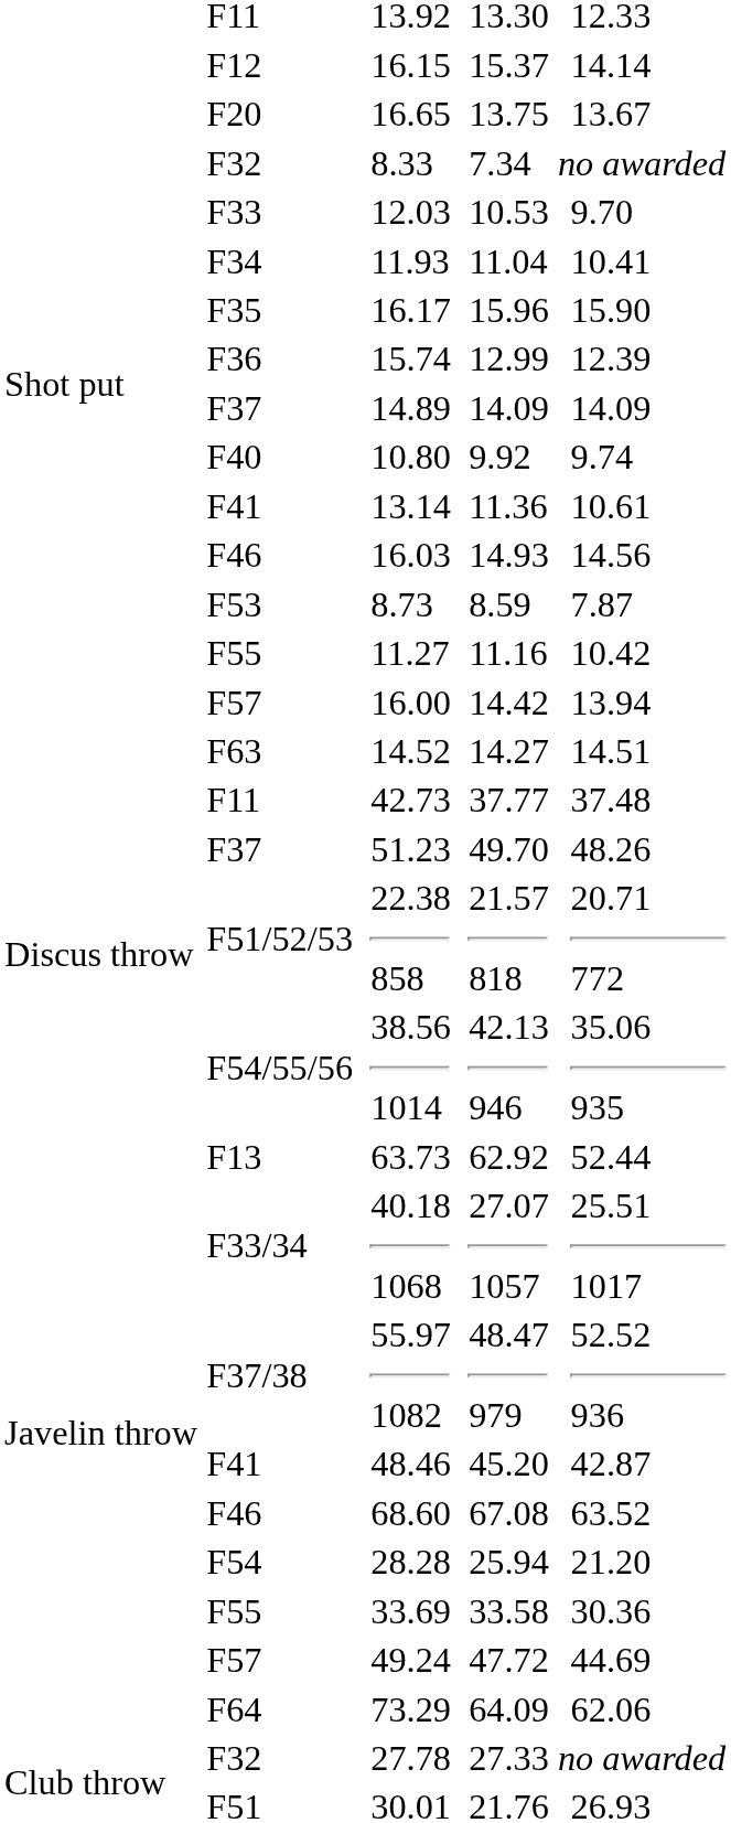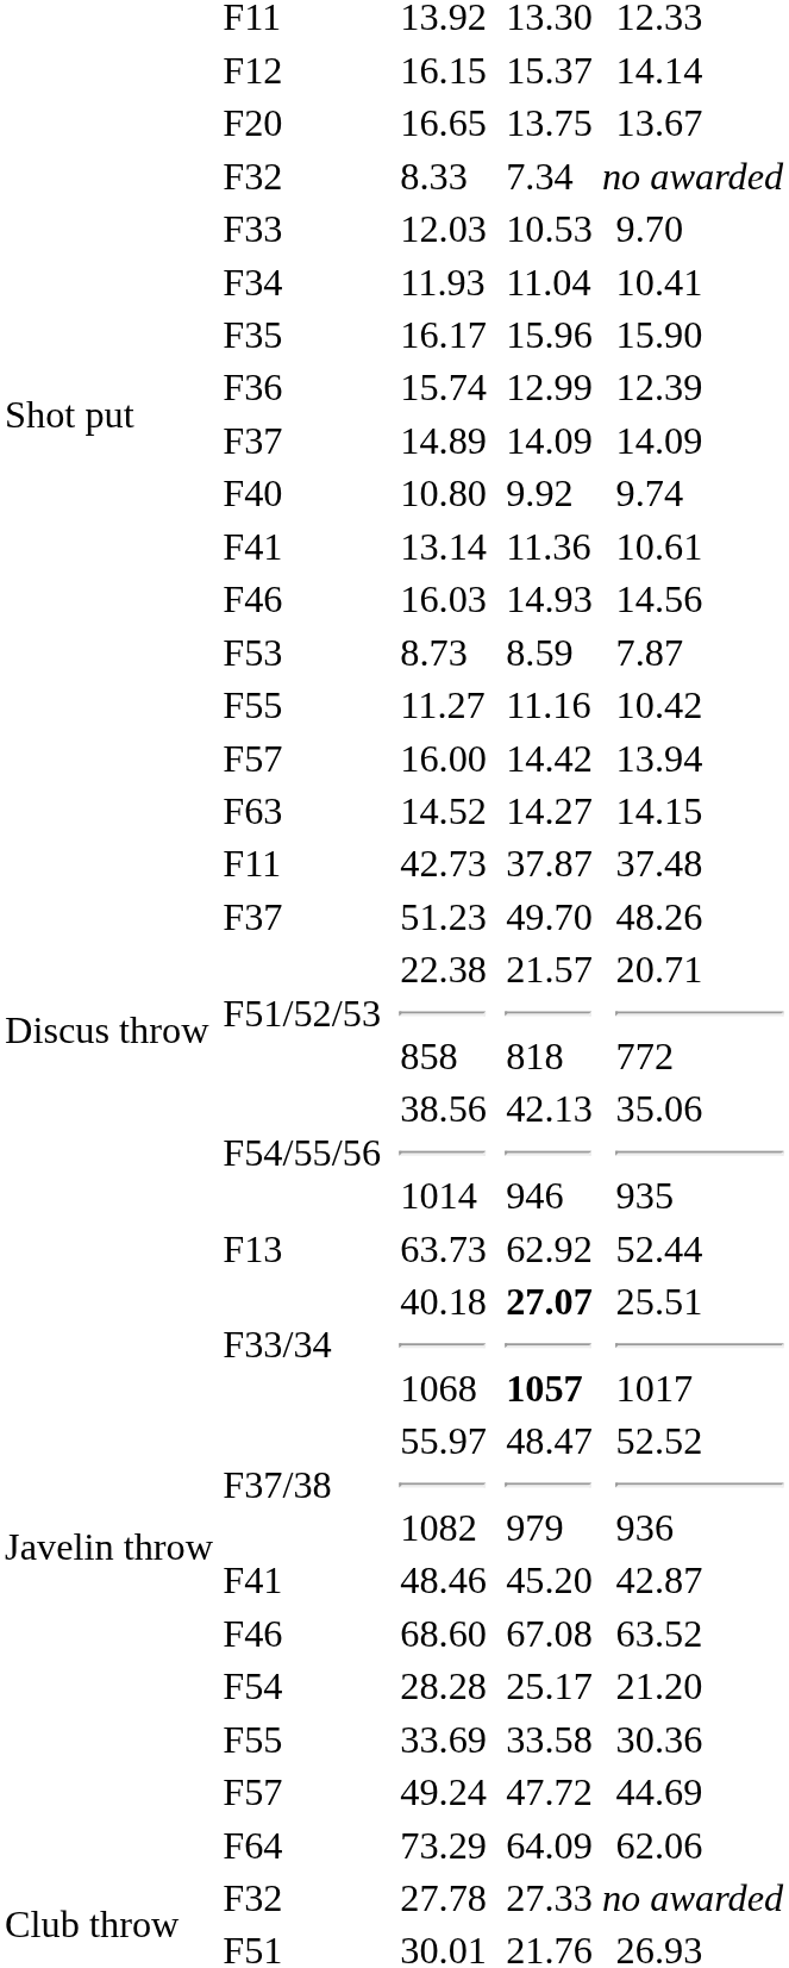 <table>
 <tr>
 <td rowspan="16">Shot put</td>
 <td>F11</td>
 <td></td>
 <td>13.92 </td>
 <td></td>
 <td>13.30</td>
 <td></td>
 <td>12.33 </td>
 </tr>
 <tr>
 <td>F12</td>
 <td></td>
 <td>16.15 </td>
 <td></td>
 <td>15.37</td>
 <td></td>
 <td>14.14</td>
 </tr>
 <tr>
 <td>F20</td>
 <td></td>
 <td>16.65</td>
 <td></td>
 <td>13.75 </td>
 <td></td>
 <td>13.67 </td>
 </tr>
 <tr>
 <td>F32</td>
 <td></td>
 <td>8.33 </td>
 <td></td>
 <td>7.34</td>
 <td align="center" colspan="2"><em>no awarded</em></td>
 </tr>
 <tr>
 <td>F33</td>
 <td></td>
 <td>12.03 </td>
 <td></td>
 <td>10.53</td>
 <td></td>
 <td>9.70</td>
 </tr>
 <tr>
 <td>F34</td>
 <td></td>
 <td>11.93</td>
 <td></td>
 <td>11.04</td>
 <td></td>
 <td>10.41</td>
 </tr>
 <tr>
 <td>F35</td>
 <td></td>
 <td>16.17 </td>
 <td></td>
 <td>15.96 </td>
 <td></td>
 <td>15.90</td>
 </tr>
 <tr>
 <td>F36</td>
 <td></td>
 <td>15.74 </td>
 <td></td>
 <td>12.99</td>
 <td></td>
 <td>12.39</td>
 </tr>
 <tr>
 <td>F37</td>
 <td></td>
 <td>14.89 </td>
 <td></td>
 <td>14.09</td>
 <td></td>
 <td>14.09 </td>
 </tr>
 <tr>
 <td>F40</td>
 <td></td>
 <td>10.80</td>
 <td></td>
 <td>9.92 </td>
 <td></td>
 <td>9.74 </td>
 </tr>
 <tr>
 <td>F41</td>
 <td></td>
 <td>13.14 </td>
 <td></td>
 <td>11.36 </td>
 <td></td>
 <td>10.61</td>
 </tr>
 <tr>
 <td>F46</td>
 <td></td>
 <td>16.03 </td>
 <td></td>
 <td>14.93 </td>
 <td></td>
 <td>14.56 </td>
 </tr>
 <tr>
 <td>F53</td>
 <td></td>
 <td>8.73 </td>
 <td></td>
 <td>8.59 </td>
 <td></td>
 <td>7.87 </td>
 </tr>
 <tr>
 <td>F55</td>
 <td></td>
 <td>11.27</td>
 <td></td>
 <td>11.16</td>
 <td></td>
 <td>10.42</td>
 </tr>
 <tr>
 <td>F57</td>
 <td></td>
 <td>16.00 </td>
 <td></td>
 <td>14.42</td>
 <td></td>
 <td>13.94 </td>
 </tr>
 <tr>
 <td>F63</td>
 <td></td>
 <td>14.52 </td>
 <td></td>
 <td>14.27</td>
 <td></td>
-<td>14.51 </td>
+<td>14.15 </td>
 </tr>
 <tr>
 <td rowspan="4">Discus throw</td>
 <td>F11</td>
 <td></td>
 <td>42.73 </td>
 <td></td>
-<td>37.77 </td>
+<td>37.87 </td>
 <td></td>
 <td>37.48</td>
 </tr>
 <tr>
 <td>F37</td>
 <td></td>
 <td>51.23</td>
 <td></td>
 <td>49.70</td>
 <td></td>
 <td>48.26</td>
 </tr>
 <tr>
 <td>F51/52/53</td>
 <td></td>
 <td>22.38<hr>858</td>
 <td></td>
 <td>21.57<hr>818</td>
 <td></td>
 <td>20.71 <hr>772</td>
 </tr>
 <tr>
 <td>F54/55/56</td>
 <td></td>
 <td>38.56 <hr>1014</td>
 <td></td>
 <td>42.13<hr>946</td>
 <td></td>
 <td>35.06<hr>935</td>
 </tr>
 <tr>
 <td rowspan="9">Javelin throw</td>
 <td>F13</td>
 <td></td>
 <td>63.73</td>
 <td></td>
 <td>62.92</td>
 <td></td>
 <td>52.44</td>
 </tr>
 <tr>
 <td>F33/34</td>
 <td></td>
 <td>40.18 <hr>1068</td>
 <td></td>
-<td>27.07 <hr>1057</td>
+<td><strong>27.07 <hr>1057</strong></td>
 <td></td>
 <td>25.51<hr>1017</td>
 </tr>
 <tr>
 <td>F37/38</td>
 <td></td>
 <td>55.97 <hr>1082</td>
 <td></td>
 <td>48.47 <hr>979</td>
 <td></td>
 <td>52.52 <hr>936</td>
 </tr>
 <tr>
 <td>F41</td>
 <td></td>
 <td>48.46 </td>
 <td></td>
 <td>45.20</td>
 <td></td>
 <td>42.87 </td>
 </tr>
 <tr>
 <td>F46</td>
 <td></td>
 <td>68.60 </td>
 <td></td>
 <td>67.08</td>
 <td></td>
 <td>63.52</td>
 </tr>
 <tr>
 <td>F54</td>
 <td></td>
 <td>28.28 </td>
 <td></td>
-<td>25.94 </td>
+<td>25.17 </td>
 <td></td>
 <td>21.20 </td>
 </tr>
 <tr>
 <td>F55</td>
 <td></td>
 <td>33.69 </td>
 <td></td>
 <td>33.58 </td>
 <td></td>
 <td>30.36 </td>
 </tr>
 <tr>
 <td>F57</td>
 <td></td>
 <td>49.24 </td>
 <td></td>
 <td>47.72</td>
 <td></td>
 <td>44.69 </td>
 </tr>
 <tr>
 <td>F64</td>
 <td></td>
 <td>73.29 </td>
 <td></td>
 <td>64.09 </td>
 <td></td>
 <td>62.06</td>
 </tr>
 <tr>
 <td rowspan="2">Club throw</td>
 <td>F32</td>
 <td></td>
 <td>27.78</td>
 <td></td>
 <td>27.33</td>
 <td align="center" colspan="2"><em>no awarded</em></td>
 </tr>
 <tr>
 <td>F51</td>
 <td></td>
 <td>30.01 </td>
 <td></td>
 <td>21.76</td>
 <td></td>
 <td>26.93</td>
 </tr>
 </table>
